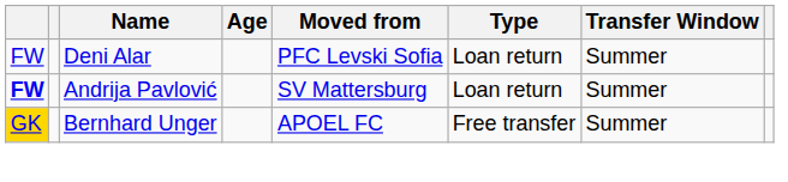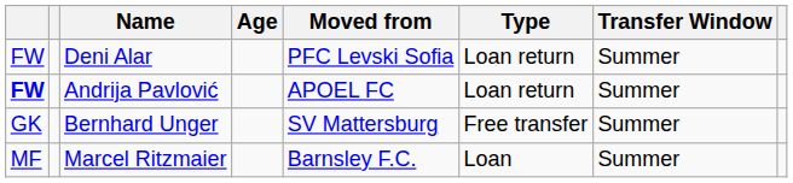 <table class="wikitable">
 <tr>
 <th></th>
 <th></th>
 <th>Name</th>
 <th>Age</th>
 <th>Moved from</th>
 <th>Type</th>
 <th>Transfer Window</th>
 <th></th>
 </tr>
 <tr>
 <td><a href='#'>FW</a></td>
 <td></td>
 <td><a href='#'>Deni Alar</a></td>
 <td></td>
 <td> <a href='#'>PFC Levski Sofia</a></td>
 <td>Loan return</td>
 <td>Summer</td>
 <td></td>
 </tr>
 <tr>
 <td><strong><a href='#'>FW</a></strong></td>
 <td></td>
 <td><a href='#'>Andrija Pavlović</a></td>
 <td></td>
-<td> <a href='#'>SV Mattersburg</a></td>
+<td> <a href='#'>APOEL FC</a></td>
 <td>Loan return</td>
 <td>Summer</td>
 <td></td>
 </tr>
 <tr>
-<td style="background: gold;"><a href='#'>GK</a></td>
+<td><a href='#'>GK</a></td>
 <td></td>
 <td><a href='#'>Bernhard Unger</a></td>
 <td></td>
-<td> <a href='#'>APOEL FC</a></td>
+<td> <a href='#'>SV Mattersburg</a></td>
 <td>Free transfer</td>
 <td>Summer</td>
 <td></td>
 </tr>
+<tr>
+<td><a href='#'>MF</a></td>
+<td></td>
+<td><a href='#'>Marcel Ritzmaier</a></td>
+<td></td>
+<td> <a href='#'>Barnsley F.C.</a></td>
+<td>Loan</td>
+<td>Summer</td>
+<td></td>
+</tr>
 </table>
